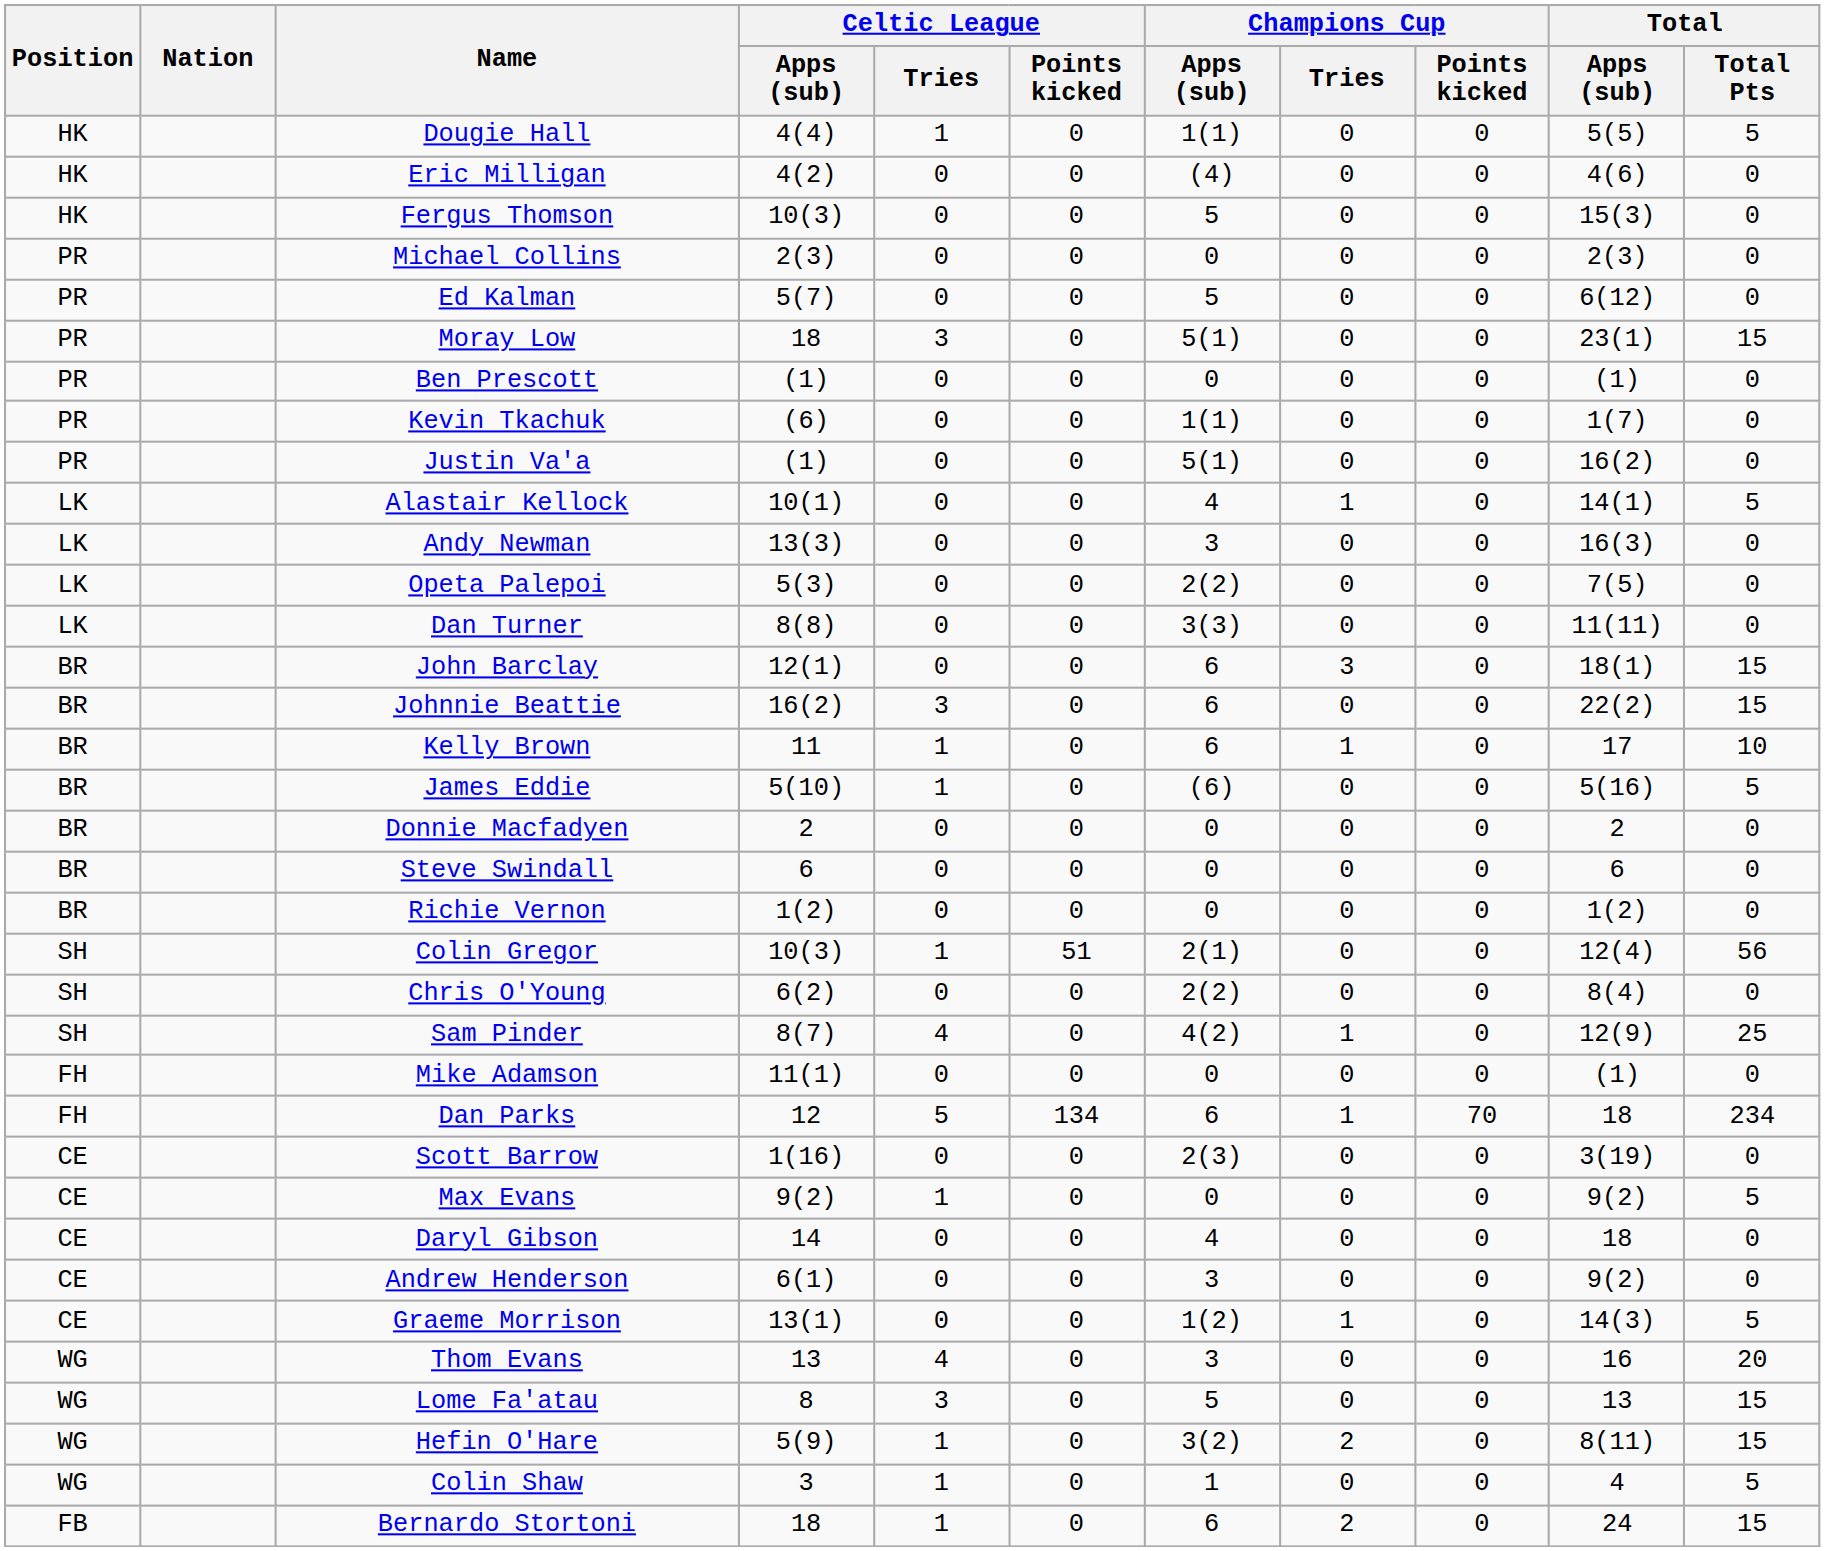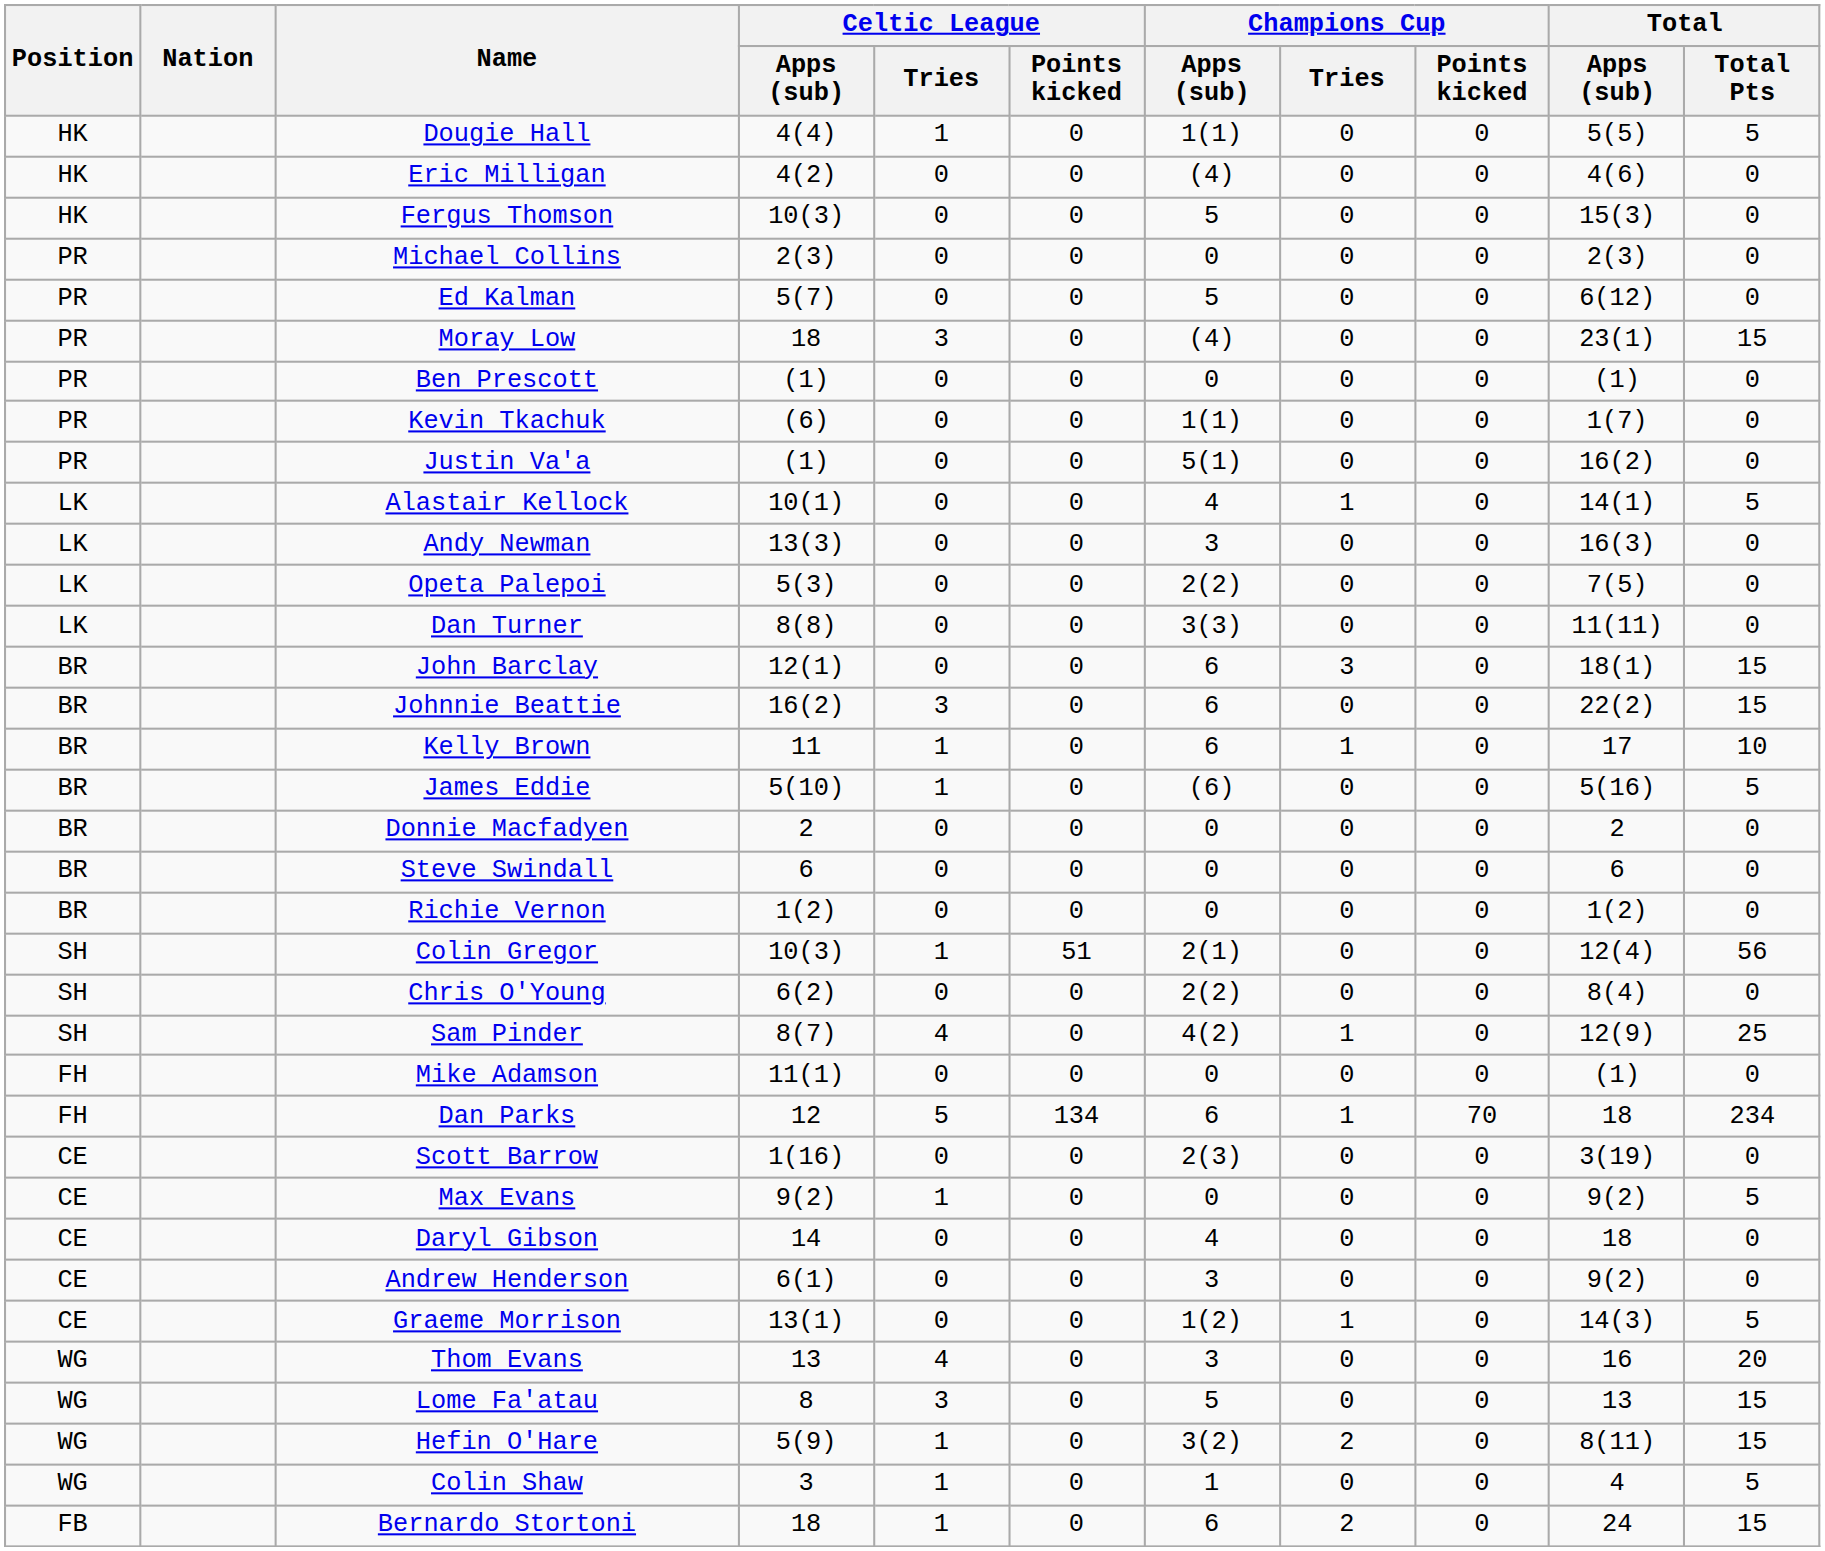 <table class="wikitable" style="font-size: 95%; text-align: center;">
 <tr>
 <th rowspan=2 width=60>Position</th>
 <th rowspan=2 width=60>Nation</th>
 <th rowspan=2 width=220>Name</th>
 <th colspan=3 width=150><a href='#'>Celtic League</a></th>
 <th colspan=3 width=150><a href='#'>Champions Cup</a></th>
 <th colspan=2>Total</th>
 </tr>
 <tr>
 <th rowspan=1 style="width:60px;">Apps<br>(sub)</th>
 <th rowspan=1 style="width:60px;">Tries</th>
 <th rowspan=1 style="width:60px;">Points<br>kicked</th>
 <th rowspan=1 style="width:60px;">Apps<br>(sub)</th>
 <th rowspan=1 style="width:60px;">Tries</th>
 <th rowspan=1 style="width:60px;">Points<br>kicked</th>
 <th rowspan=1 style="width:60px;">Apps<br>(sub)</th>
 <th rowspan=1 style="width:60px;">Total Pts</th>
 </tr>
 <tr>
 <td>HK</td>
 <td></td>
 <td><a href='#'>Dougie Hall</a></td>
 <td>4(4)</td>
 <td>1</td>
 <td>0</td>
 <td>1(1)</td>
 <td>0</td>
 <td>0</td>
 <td>5(5)</td>
 <td>5</td>
 </tr>
 <tr>
 <td>HK</td>
 <td></td>
 <td><a href='#'>Eric Milligan</a></td>
 <td>4(2)</td>
 <td>0</td>
 <td>0</td>
 <td>(4)</td>
 <td>0</td>
 <td>0</td>
 <td>4(6)</td>
 <td>0</td>
 </tr>
 <tr>
 <td>HK</td>
 <td></td>
 <td><a href='#'>Fergus Thomson</a></td>
 <td>10(3)</td>
 <td>0</td>
 <td>0</td>
 <td>5</td>
 <td>0</td>
 <td>0</td>
 <td>15(3)</td>
 <td>0</td>
 </tr>
 <tr>
 <td>PR</td>
 <td></td>
 <td><a href='#'>Michael Collins</a></td>
 <td>2(3)</td>
 <td>0</td>
 <td>0</td>
 <td>0</td>
 <td>0</td>
 <td>0</td>
 <td>2(3)</td>
 <td>0</td>
 </tr>
 <tr>
 <td>PR</td>
 <td></td>
 <td><a href='#'>Ed Kalman</a></td>
 <td>5(7)</td>
 <td>0</td>
 <td>0</td>
 <td>5</td>
 <td>0</td>
 <td>0</td>
 <td>6(12)</td>
 <td>0</td>
 </tr>
 <tr>
 <td>PR</td>
 <td></td>
 <td><a href='#'>Moray Low</a></td>
 <td>18</td>
 <td>3</td>
 <td>0</td>
-<td>5(1)</td>
+<td>(4)</td>
 <td>0</td>
 <td>0</td>
 <td>23(1)</td>
 <td>15</td>
 </tr>
 <tr>
 <td>PR</td>
 <td></td>
 <td><a href='#'>Ben Prescott</a></td>
 <td>(1)</td>
 <td>0</td>
 <td>0</td>
 <td>0</td>
 <td>0</td>
 <td>0</td>
 <td>(1)</td>
 <td>0</td>
 </tr>
 <tr>
 <td>PR</td>
 <td></td>
 <td><a href='#'>Kevin Tkachuk</a></td>
 <td>(6)</td>
 <td>0</td>
 <td>0</td>
 <td>1(1)</td>
 <td>0</td>
 <td>0</td>
 <td>1(7)</td>
 <td>0</td>
 </tr>
 <tr>
 <td>PR</td>
 <td></td>
 <td><a href='#'>Justin Va'a</a></td>
 <td>(1)</td>
 <td>0</td>
 <td>0</td>
 <td>5(1)</td>
 <td>0</td>
 <td>0</td>
 <td>16(2)</td>
 <td>0</td>
 </tr>
 <tr>
 <td>LK</td>
 <td></td>
 <td><a href='#'>Alastair Kellock</a></td>
 <td>10(1)</td>
 <td>0</td>
 <td>0</td>
 <td>4</td>
 <td>1</td>
 <td>0</td>
 <td>14(1)</td>
 <td>5</td>
 </tr>
 <tr>
 <td>LK</td>
 <td></td>
 <td><a href='#'>Andy Newman</a></td>
 <td>13(3)</td>
 <td>0</td>
 <td>0</td>
 <td>3</td>
 <td>0</td>
 <td>0</td>
 <td>16(3)</td>
 <td>0</td>
 </tr>
 <tr>
 <td>LK</td>
 <td></td>
 <td><a href='#'>Opeta Palepoi</a></td>
 <td>5(3)</td>
 <td>0</td>
 <td>0</td>
 <td>2(2)</td>
 <td>0</td>
 <td>0</td>
 <td>7(5)</td>
 <td>0</td>
 </tr>
 <tr>
 <td>LK</td>
 <td></td>
 <td><a href='#'>Dan Turner</a></td>
 <td>8(8)</td>
 <td>0</td>
 <td>0</td>
 <td>3(3)</td>
 <td>0</td>
 <td>0</td>
 <td>11(11)</td>
 <td>0</td>
 </tr>
 <tr>
 <td>BR</td>
 <td></td>
 <td><a href='#'>John Barclay</a></td>
 <td>12(1)</td>
 <td>0</td>
 <td>0</td>
 <td>6</td>
 <td>3</td>
 <td>0</td>
 <td>18(1)</td>
 <td>15</td>
 </tr>
 <tr>
 <td>BR</td>
 <td></td>
 <td><a href='#'>Johnnie Beattie</a></td>
 <td>16(2)</td>
 <td>3</td>
 <td>0</td>
 <td>6</td>
 <td>0</td>
 <td>0</td>
 <td>22(2)</td>
 <td>15</td>
 </tr>
 <tr>
 <td>BR</td>
 <td></td>
 <td><a href='#'>Kelly Brown</a></td>
 <td>11</td>
 <td>1</td>
 <td>0</td>
 <td>6</td>
 <td>1</td>
 <td>0</td>
 <td>17</td>
 <td>10</td>
 </tr>
 <tr>
 <td>BR</td>
 <td></td>
 <td><a href='#'>James Eddie</a></td>
 <td>5(10)</td>
 <td>1</td>
 <td>0</td>
 <td>(6)</td>
 <td>0</td>
 <td>0</td>
 <td>5(16)</td>
 <td>5</td>
 </tr>
 <tr>
 <td>BR</td>
 <td></td>
 <td><a href='#'>Donnie Macfadyen</a></td>
 <td>2</td>
 <td>0</td>
 <td>0</td>
 <td>0</td>
 <td>0</td>
 <td>0</td>
 <td>2</td>
 <td>0</td>
 </tr>
 <tr>
 <td>BR</td>
 <td></td>
 <td><a href='#'>Steve Swindall</a></td>
 <td>6</td>
 <td>0</td>
 <td>0</td>
 <td>0</td>
 <td>0</td>
 <td>0</td>
 <td>6</td>
 <td>0</td>
 </tr>
 <tr>
 <td>BR</td>
 <td></td>
 <td><a href='#'>Richie Vernon</a></td>
 <td>1(2)</td>
 <td>0</td>
 <td>0</td>
 <td>0</td>
 <td>0</td>
 <td>0</td>
 <td>1(2)</td>
 <td>0</td>
 </tr>
 <tr>
 <td>SH</td>
 <td></td>
 <td><a href='#'>Colin Gregor</a></td>
 <td>10(3)</td>
 <td>1</td>
 <td>51</td>
 <td>2(1)</td>
 <td>0</td>
 <td>0</td>
 <td>12(4)</td>
 <td>56</td>
 </tr>
 <tr>
 <td>SH</td>
 <td></td>
 <td><a href='#'>Chris O'Young</a></td>
 <td>6(2)</td>
 <td>0</td>
 <td>0</td>
 <td>2(2)</td>
 <td>0</td>
 <td>0</td>
 <td>8(4)</td>
 <td>0</td>
 </tr>
 <tr>
 <td>SH</td>
 <td></td>
 <td><a href='#'>Sam Pinder</a></td>
 <td>8(7)</td>
 <td>4</td>
 <td>0</td>
 <td>4(2)</td>
 <td>1</td>
 <td>0</td>
 <td>12(9)</td>
 <td>25</td>
 </tr>
 <tr>
 <td>FH</td>
 <td></td>
 <td><a href='#'>Mike Adamson</a></td>
 <td>11(1)</td>
 <td>0</td>
 <td>0</td>
 <td>0</td>
 <td>0</td>
 <td>0</td>
 <td>(1)</td>
 <td>0</td>
 </tr>
 <tr>
 <td>FH</td>
 <td></td>
 <td><a href='#'>Dan Parks</a></td>
 <td>12</td>
 <td>5</td>
 <td>134</td>
 <td>6</td>
 <td>1</td>
 <td>70</td>
 <td>18</td>
 <td>234</td>
 </tr>
 <tr>
 <td>CE</td>
 <td></td>
 <td><a href='#'>Scott Barrow</a></td>
 <td>1(16)</td>
 <td>0</td>
 <td>0</td>
 <td>2(3)</td>
 <td>0</td>
 <td>0</td>
 <td>3(19)</td>
 <td>0</td>
 </tr>
 <tr>
 <td>CE</td>
 <td></td>
 <td><a href='#'>Max Evans</a></td>
 <td>9(2)</td>
 <td>1</td>
 <td>0</td>
 <td>0</td>
 <td>0</td>
 <td>0</td>
 <td>9(2)</td>
 <td>5</td>
 </tr>
 <tr>
 <td>CE</td>
 <td></td>
 <td><a href='#'>Daryl Gibson</a></td>
 <td>14</td>
 <td>0</td>
 <td>0</td>
 <td>4</td>
 <td>0</td>
 <td>0</td>
 <td>18</td>
 <td>0</td>
 </tr>
 <tr>
 <td>CE</td>
 <td></td>
 <td><a href='#'>Andrew Henderson</a></td>
 <td>6(1)</td>
 <td>0</td>
 <td>0</td>
 <td>3</td>
 <td>0</td>
 <td>0</td>
 <td>9(2)</td>
 <td>0</td>
 </tr>
 <tr>
 <td>CE</td>
 <td></td>
 <td><a href='#'>Graeme Morrison</a></td>
 <td>13(1)</td>
 <td>0</td>
 <td>0</td>
 <td>1(2)</td>
 <td>1</td>
 <td>0</td>
 <td>14(3)</td>
 <td>5</td>
 </tr>
 <tr>
 <td>WG</td>
 <td></td>
 <td><a href='#'>Thom Evans</a></td>
 <td>13</td>
 <td>4</td>
 <td>0</td>
 <td>3</td>
 <td>0</td>
 <td>0</td>
 <td>16</td>
 <td>20</td>
 </tr>
 <tr>
 <td>WG</td>
 <td></td>
 <td><a href='#'>Lome Fa'atau</a></td>
 <td>8</td>
 <td>3</td>
 <td>0</td>
 <td>5</td>
 <td>0</td>
 <td>0</td>
 <td>13</td>
 <td>15</td>
 </tr>
 <tr>
 <td>WG</td>
 <td></td>
 <td><a href='#'>Hefin O'Hare</a></td>
 <td>5(9)</td>
 <td>1</td>
 <td>0</td>
 <td>3(2)</td>
 <td>2</td>
 <td>0</td>
 <td>8(11)</td>
 <td>15</td>
 </tr>
 <tr>
 <td>WG</td>
 <td></td>
 <td><a href='#'>Colin Shaw</a></td>
 <td>3</td>
 <td>1</td>
 <td>0</td>
 <td>1</td>
 <td>0</td>
 <td>0</td>
 <td>4</td>
 <td>5</td>
 </tr>
 <tr>
 <td>FB</td>
 <td></td>
 <td><a href='#'>Bernardo Stortoni</a></td>
 <td>18</td>
 <td>1</td>
 <td>0</td>
 <td>6</td>
 <td>2</td>
 <td>0</td>
 <td>24</td>
 <td>15</td>
 </tr>
 <tr>
 </tr>
 </table>
